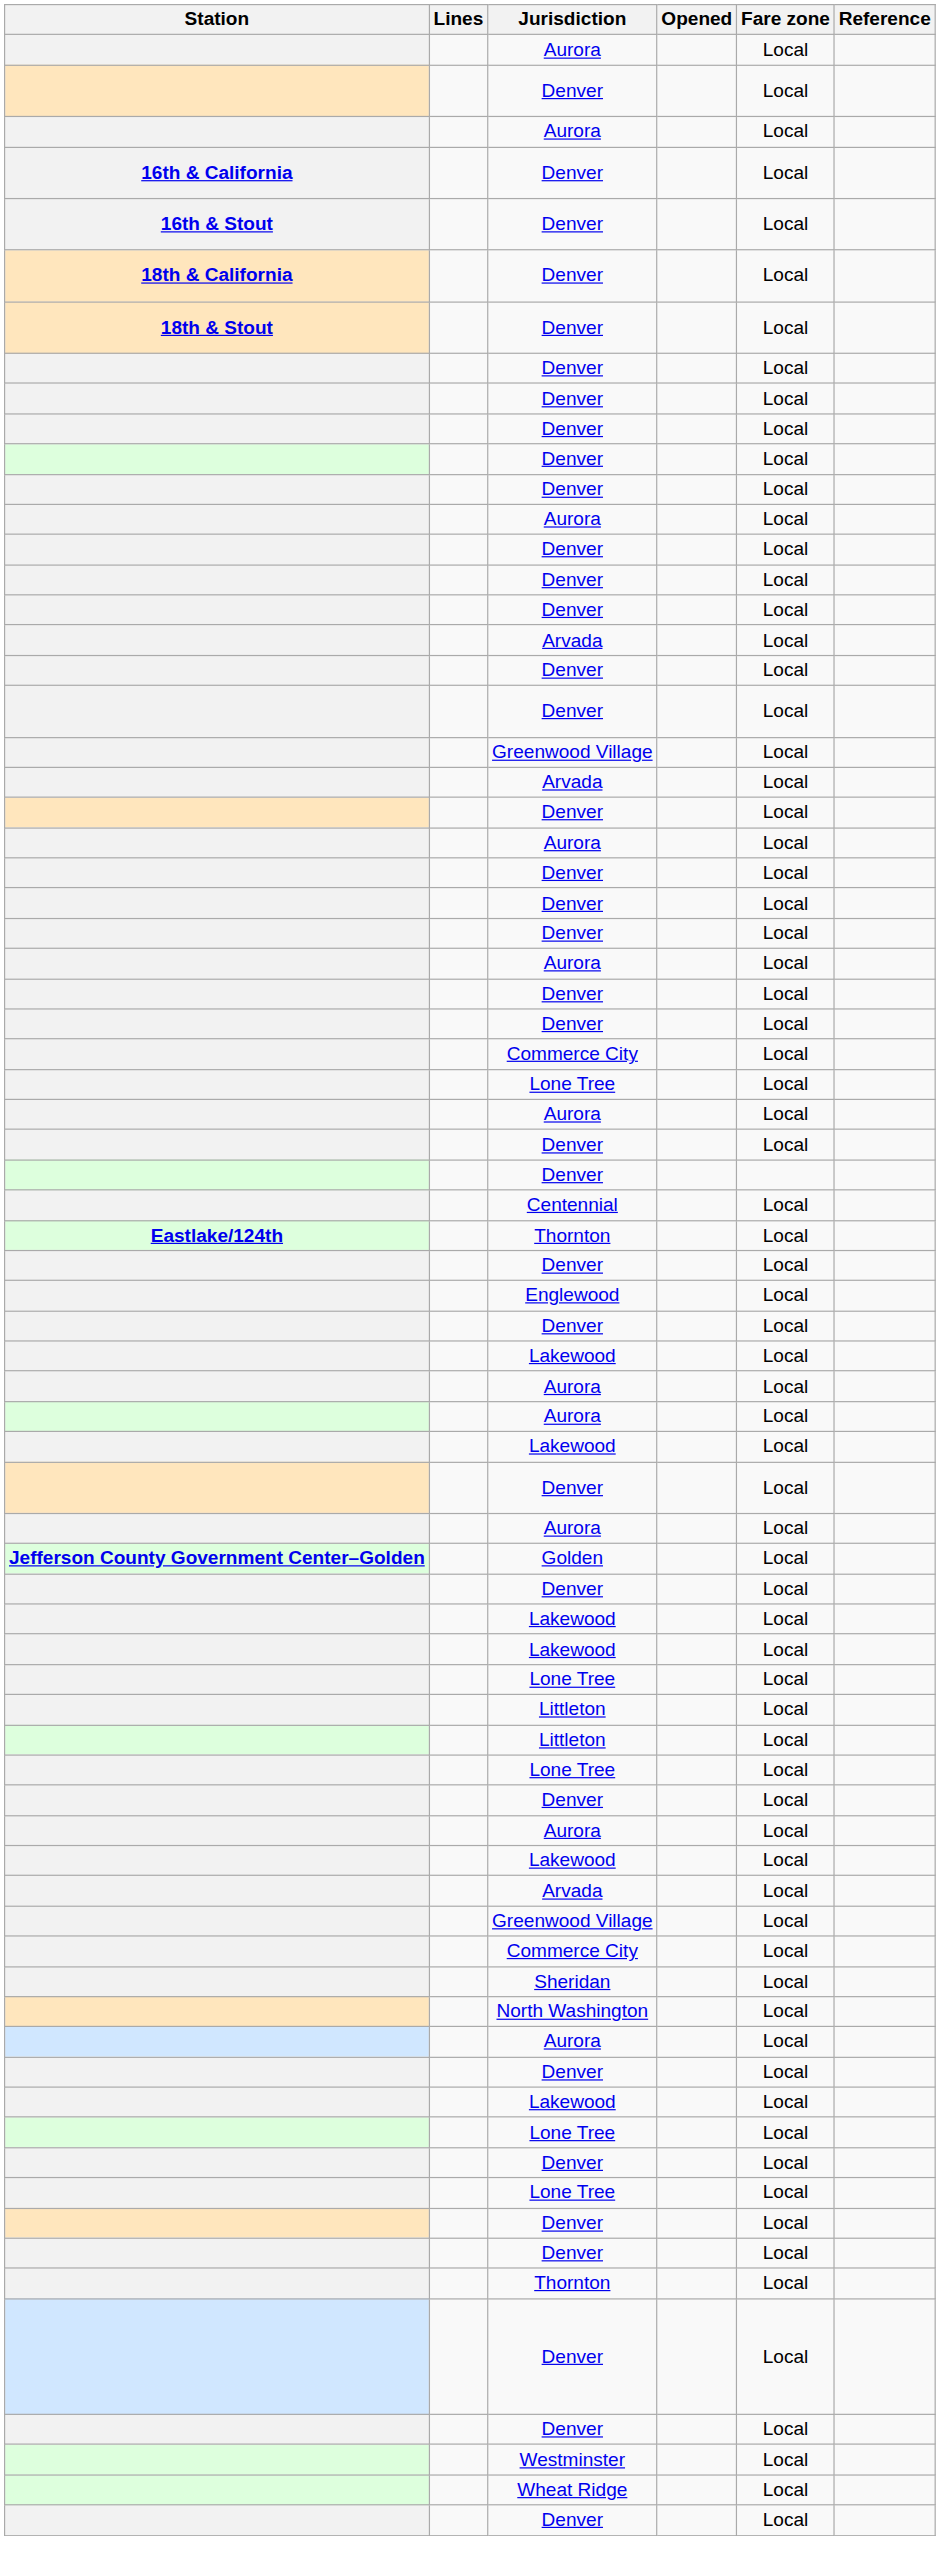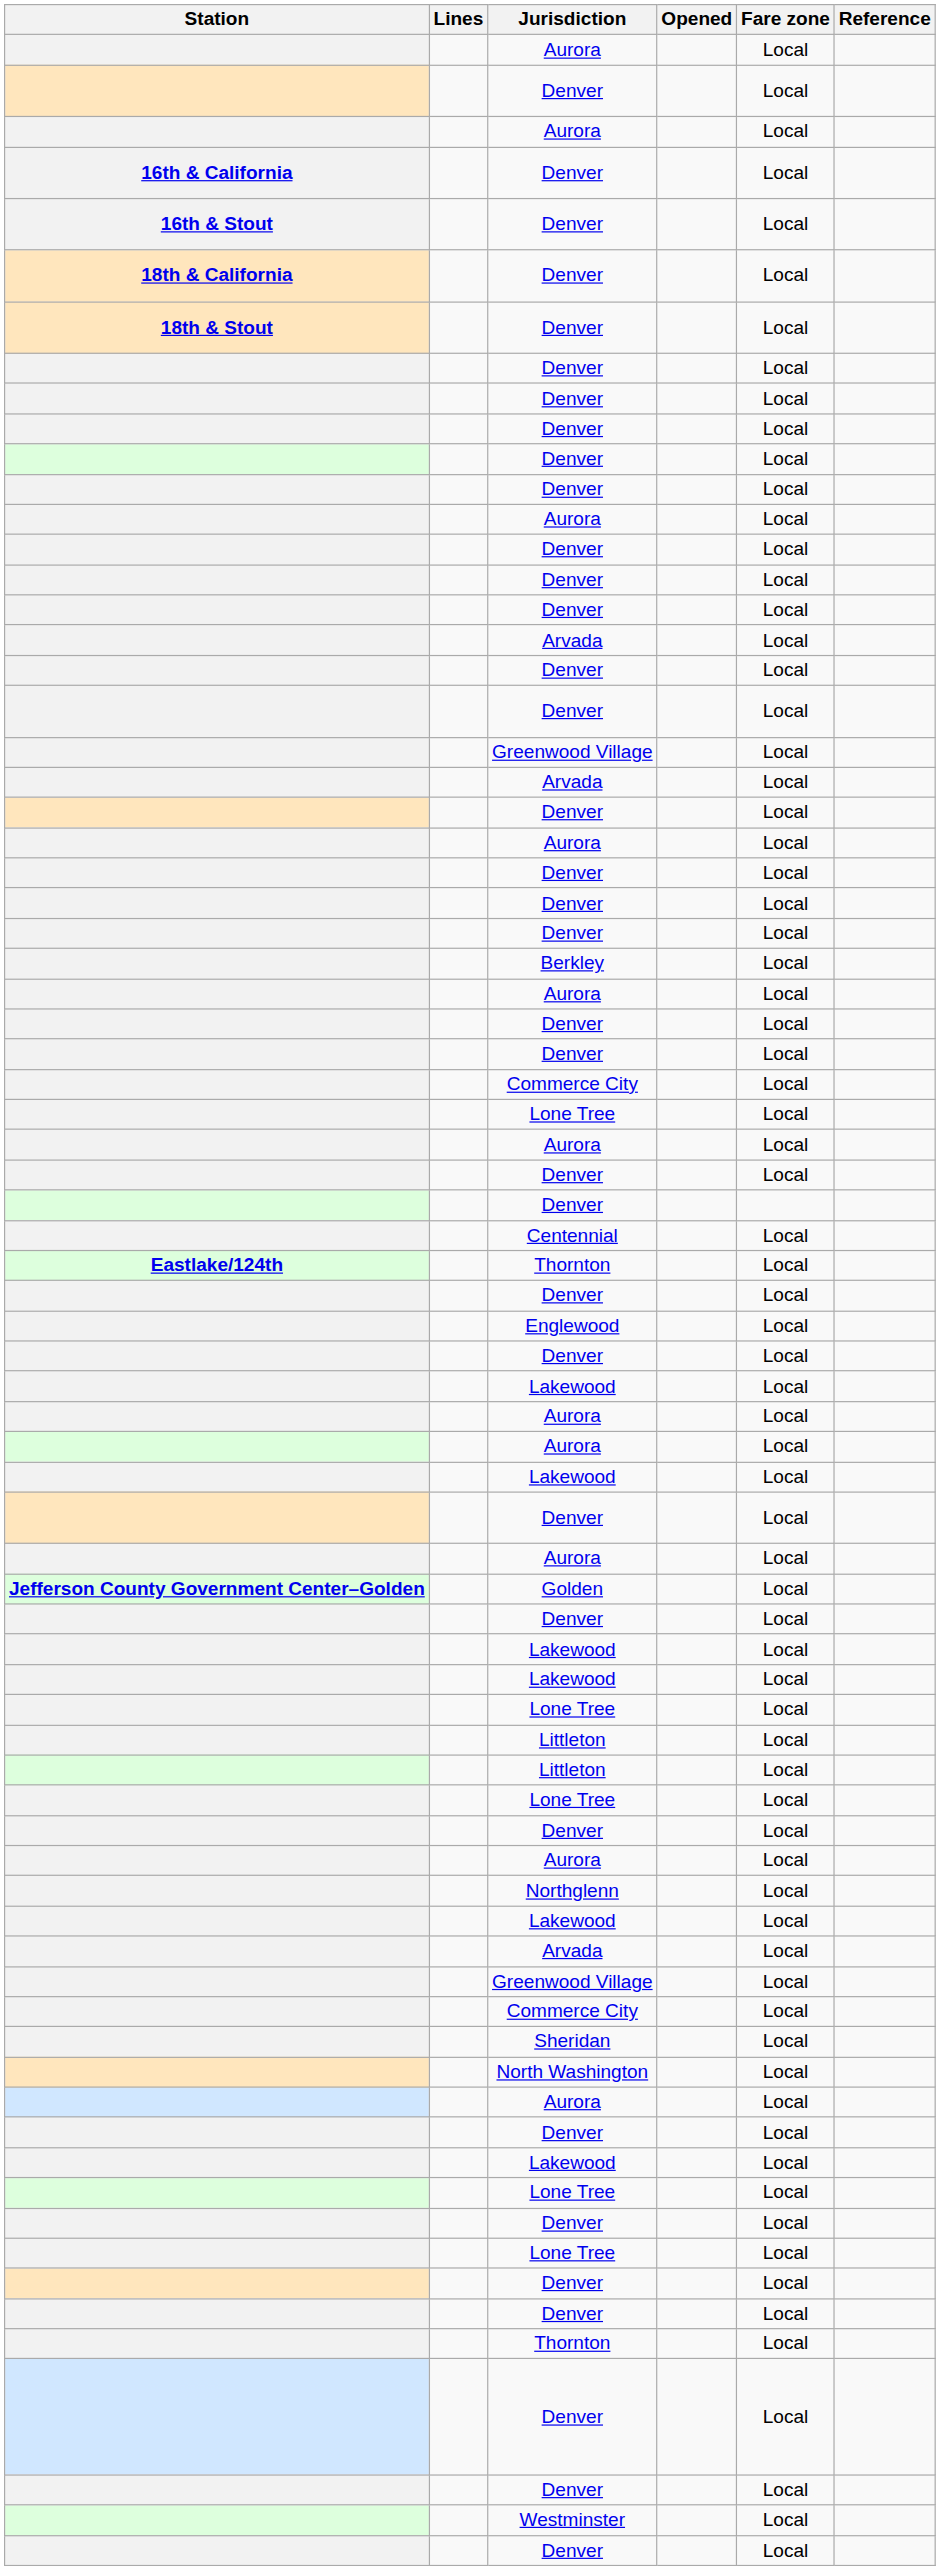 <table class="wikitable sortable plainrowheaders" summary="List of stations (sortable), Lines, Jurisdiction (sortable), Date opened (sortable), Fare zone A to D (sortable), Number of Parking spaces (sortable), and References">
 <tr>
 <th scope="col">Station</th>
 <th scope="col" class="unsortable">Lines</th>
 <th scope="col">Jurisdiction</th>
 <th scope="col">Opened</th>
 <th scope="col">Fare zone</th>
 <th scope="col" class="unsortable">Reference</th>
 </tr>
 <tr>
 <th scope="row"></th>
 <td></td>
 <td align=center><a href='#'>Aurora</a></td>
 <td></td>
 <td align=center>Local</td>
 <td align=center></td>
 </tr>
 <tr>
 <th scope="row" style="background-color:#FFE6BD;"> </th>
 <td style="white-space: nowrap;"><br><br></td>
 <td align=center><a href='#'>Denver</a></td>
 <td></td>
 <td align=center>Local</td>
 <td align=center></td>
 </tr>
 <tr>
 <th scope="row"></th>
 <td></td>
 <td align=center><a href='#'>Aurora</a></td>
 <td></td>
 <td align=center>Local</td>
 <td align=center></td>
 </tr>
 <tr>
 <th scope="row"><a href='#'>16th & California</a></th>
 <td><br><br></td>
 <td align=center><a href='#'>Denver</a></td>
 <td></td>
 <td align=center>Local</td>
 <td align=center></td>
 </tr>
 <tr>
 <th scope="row"><a href='#'>16th & Stout</a></th>
 <td><br><br></td>
 <td align=center><a href='#'>Denver</a></td>
 <td></td>
 <td align=center>Local</td>
 <td align=center></td>
 </tr>
 <tr>
 <th scope="row" style="background-color:#FFE6BD"><a href='#'>18th & California</a> </th>
 <td><br><br></td>
 <td align=center><a href='#'>Denver</a></td>
 <td></td>
 <td align=center>Local</td>
 <td align=center></td>
 </tr>
 <tr>
 <th scope="row" style="background-color:#FFE6BD"><a href='#'>18th & Stout</a> </th>
 <td><br><br></td>
 <td align=center><a href='#'>Denver</a></td>
 <td></td>
 <td align=center>Local</td>
 <td align=center></td>
 </tr>
 <tr>
 <th scope="row"></th>
 <td></td>
 <td align=center><a href='#'>Denver</a></td>
 <td></td>
 <td align=center>Local</td>
 <td align=center></td>
 </tr>
 <tr>
 <th scope="row"></th>
 <td></td>
 <td align=center><a href='#'>Denver</a></td>
 <td></td>
 <td align=center>Local</td>
 <td align=center></td>
 </tr>
 <tr>
 <th scope="row"></th>
 <td></td>
 <td align=center><a href='#'>Denver</a></td>
 <td></td>
 <td align=center>Local</td>
 <td align=center></td>
 </tr>
 <tr>
 <th scope="row" style="background-color:#ddffdd"> </th>
 <td></td>
 <td align=center><a href='#'>Denver</a></td>
 <td></td>
 <td align=center>Local</td>
 <td align=center></td>
 </tr>
 <tr>
 <th scope="row"></th>
 <td></td>
 <td align=center><a href='#'>Denver</a></td>
 <td></td>
 <td align=center>Local</td>
 <td align=center></td>
 </tr>
 <tr>
 <th scope="row"></th>
 <td></td>
 <td align=center><a href='#'>Aurora</a></td>
 <td></td>
 <td align=center>Local</td>
 <td align=center></td>
 </tr>
 <tr>
 <th scope="row"></th>
 <td></td>
 <td align=center><a href='#'>Denver</a></td>
 <td></td>
 <td align=center>Local</td>
 <td align=center></td>
 </tr>
 <tr>
 <th scope="row"></th>
 <td><br></td>
 <td align=center><a href='#'>Denver</a></td>
 <td></td>
 <td align=center>Local</td>
 <td align=center></td>
 </tr>
 <tr>
 <th scope="row"></th>
 <td></td>
 <td align=center><a href='#'>Denver</a></td>
 <td></td>
 <td align=center>Local</td>
 <td align=center></td>
 </tr>
 <tr>
 <th scope="row"></th>
 <td></td>
 <td align="center"><a href='#'>Arvada</a></td>
 <td></td>
 <td align=center>Local</td>
 <td align=center></td>
 </tr>
 <tr>
 <th scope="row"></th>
 <td></td>
 <td align=center><a href='#'>Denver</a></td>
 <td></td>
 <td align=center>Local</td>
 <td align=center></td>
 </tr>
 <tr>
 <th scope="row"></th>
 <td><br><br></td>
 <td align=center><a href='#'>Denver</a></td>
 <td></td>
 <td align=center>Local</td>
 <td align=center></td>
 </tr>
 <tr>
 <th scope="row"></th>
 <td><br></td>
 <td align=center><a href='#'>Greenwood Village</a></td>
 <td></td>
 <td align=center>Local</td>
 <td align=center></td>
 </tr>
 <tr>
 <th scope="row"></th>
 <td></td>
 <td align=center><a href='#'>Arvada</a></td>
 <td></td>
 <td align=center>Local</td>
 <td align=center></td>
 </tr>
 <tr>
 <th scope="row" style="background-color:#FFE6BD"> </th>
 <td style="white-space: nowrap;"><br></td>
 <td align=center><a href='#'>Denver</a></td>
 <td></td>
 <td align=center>Local</td>
 <td align=center></td>
 </tr>
 <tr>
 <th scope="row"></th>
 <td></td>
 <td align=center><a href='#'>Aurora</a></td>
 <td></td>
 <td align=center>Local</td>
 <td align=center></td>
 </tr>
 <tr>
 <th scope="row"></th>
 <td><br></td>
 <td align=center><a href='#'>Denver</a></td>
 <td></td>
 <td align=center>Local</td>
 <td align=center></td>
 </tr>
 <tr>
 <th scope="row"></th>
 <td><br></td>
 <td align=center><a href='#'>Denver</a></td>
 <td></td>
 <td align=center>Local</td>
 <td align=center></td>
 </tr>
 <tr>
 <th scope="row"></th>
 <td></td>
 <td align=center><a href='#'>Denver</a></td>
+<td></td>
+<td align=center>Local</td>
+<td align=center></td>
+</tr>
+<tr>
+<th scope="row"></th>
+<td></td>
+<td align="center"><a href='#'>Berkley</a></td>
 <td></td>
 <td align=center>Local</td>
 <td align=center></td>
 </tr>
 <tr>
 <th scope="row"></th>
 <td></td>
 <td align=center><a href='#'>Aurora</a></td>
 <td></td>
 <td align=center>Local</td>
 <td align=center></td>
 </tr>
 <tr>
 <th scope="row"></th>
 <td><br></td>
 <td align=center><a href='#'>Denver</a></td>
 <td></td>
 <td align=center>Local</td>
 <td align=center></td>
 </tr>
 <tr>
 <th scope="row"></th>
 <td><br></td>
 <td align=center><a href='#'>Denver</a></td>
 <td></td>
 <td align=center>Local</td>
 <td align=center></td>
 </tr>
 <tr>
 <th scope="row"></th>
 <td></td>
 <td align="center"><a href='#'>Commerce City</a></td>
 <td></td>
 <td align=center>Local</td>
 <td align=center></td>
 </tr>
 <tr>
 <th scope="row"></th>
 <td><br></td>
 <td align=center><a href='#'>Lone Tree</a></td>
 <td></td>
 <td align=center>Local</td>
 <td align=center></td>
 </tr>
 <tr>
 <th scope="row"></th>
 <td><br></td>
 <td align=center><a href='#'>Aurora</a></td>
 <td></td>
 <td align=center>Local</td>
 <td align=center></td>
 </tr>
 <tr>
 <th scope="row"></th>
 <td></td>
 <td align=center><a href='#'>Denver</a></td>
 <td></td>
 <td align=center>Local</td>
 <td align=center></td>
 </tr>
 <tr>
 <th scope="row" style="background-color:#ddffdd"> </th>
 <td></td>
 <td align=center><a href='#'>Denver</a></td>
 <td></td>
 <td align=center></td>
 <td align=center></td>
 </tr>
 <tr>
 <th scope="row"></th>
 <td><br></td>
 <td align=center><a href='#'>Centennial</a></td>
 <td></td>
 <td align=center>Local</td>
 <td align=center></td>
 </tr>
 <tr>
 <th scope="row" style="background-color:#ddffdd"><a href='#'>Eastlake/124th</a> </th>
 <td></td>
 <td align="center"><a href='#'>Thornton</a></td>
 <td></td>
 <td align=center>Local</td>
 <td align=center></td>
 </tr>
 <tr>
 <th scope="row"></th>
 <td><br></td>
 <td align=center><a href='#'>Denver</a></td>
 <td></td>
 <td align=center>Local</td>
 <td align=center></td>
 </tr>
 <tr>
 <th scope="row"></th>
 <td></td>
 <td align=center><a href='#'>Englewood</a></td>
 <td></td>
 <td align=center>Local</td>
 <td align=center></td>
 </tr>
 <tr>
 <th scope="row"></th>
 <td></td>
 <td align=center><a href='#'>Denver</a></td>
 <td></td>
 <td align=center>Local</td>
 <td align=center></td>
 </tr>
 <tr>
 <th scope="row"></th>
 <td></td>
 <td align=center><a href='#'>Lakewood</a></td>
 <td></td>
 <td align=center>Local</td>
 <td align=center></td>
 </tr>
 <tr>
 <th scope="row"></th>
 <td></td>
 <td align=center><a href='#'>Aurora</a></td>
 <td></td>
 <td align=center>Local</td>
 <td align=center></td>
 </tr>
 <tr>
 <th scope="row" style="background-color:#ddffdd"> </th>
 <td><br></td>
 <td align=center><a href='#'>Aurora</a></td>
 <td></td>
 <td align=center>Local</td>
 <td align=center></td>
 </tr>
 <tr>
 <th scope="row"></th>
 <td></td>
 <td align=center><a href='#'>Lakewood</a></td>
 <td></td>
 <td align=center>Local</td>
 <td align=center></td>
 </tr>
 <tr>
 <th scope="row" style="background-color:#FFE6BD"> </th>
 <td><br><br></td>
 <td align=center><a href='#'>Denver</a></td>
 <td></td>
 <td align=center>Local</td>
 <td align=center></td>
 </tr>
 <tr>
 <th scope="row"></th>
 <td><br></td>
 <td align=center><a href='#'>Aurora</a></td>
 <td></td>
 <td align=center>Local</td>
 <td align=center></td>
 </tr>
 <tr>
 <th scope="row" style="background-color:#ddffdd;"><a href='#'>Jefferson County Government Center–Golden</a> </th>
 <td></td>
 <td align=center><a href='#'>Golden</a></td>
 <td></td>
 <td align=center>Local</td>
 <td align=center></td>
 </tr>
 <tr>
 <th scope="row"></th>
 <td></td>
 <td align=center><a href='#'>Denver</a></td>
 <td></td>
 <td align=center>Local</td>
 <td align=center></td>
 </tr>
 <tr>
 <th scope="row"></th>
 <td></td>
 <td align=center><a href='#'>Lakewood</a></td>
 <td></td>
 <td align=center>Local</td>
 <td align=center></td>
 </tr>
 <tr>
 <th scope="row"></th>
 <td></td>
 <td align=center><a href='#'>Lakewood</a></td>
 <td></td>
 <td align=center>Local</td>
 <td align=center></td>
 </tr>
 <tr>
 <th scope="row"></th>
 <td><br></td>
 <td align=center><a href='#'>Lone Tree</a></td>
 <td></td>
 <td align=center>Local</td>
 <td align=center></td>
 </tr>
 <tr>
 <th scope="row"></th>
 <td></td>
 <td align=center><a href='#'>Littleton</a></td>
 <td></td>
 <td align=center>Local</td>
 <td align=center></td>
 </tr>
 <tr>
 <th scope="row" style="background-color:#ddffdd"> </th>
 <td></td>
 <td align=center><a href='#'>Littleton</a></td>
 <td></td>
 <td align=center>Local</td>
 <td align=center></td>
 </tr>
 <tr>
 <th scope="row"></th>
 <td><br></td>
 <td align=center><a href='#'>Lone Tree</a></td>
 <td></td>
 <td align=center>Local</td>
 <td align=center></td>
 </tr>
 <tr>
 <th scope="row"></th>
 <td><br></td>
 <td align=center><a href='#'>Denver</a></td>
 <td></td>
 <td align=center>Local</td>
 <td align=center></td>
 </tr>
 <tr>
 <th scope="row"></th>
 <td><br></td>
 <td align=center><a href='#'>Aurora</a></td>
 <td></td>
 <td align=center>Local</td>
 <td align=center></td>
 </tr>
 <tr>
 <th scope="row"></th>
 <td></td>
+<td align="center"><a href='#'>Northglenn</a></td>
+<td></td>
+<td align=center>Local</td>
+<td align=center></td>
+</tr>
+<tr>
+<th scope="row"></th>
+<td></td>
 <td align=center><a href='#'>Lakewood</a></td>
 <td></td>
 <td align=center>Local</td>
 <td align=center></td>
 </tr>
 <tr>
 <th scope="row"></th>
 <td></td>
 <td align=center><a href='#'>Arvada</a></td>
 <td></td>
 <td align=center>Local</td>
 <td align=center></td>
 </tr>
 <tr>
 <th scope="row"></th>
 <td><br></td>
 <td align=center><a href='#'>Greenwood Village</a></td>
 <td></td>
 <td align=center>Local</td>
 <td align=center></td>
 </tr>
 <tr>
 <th scope="row"></th>
 <td></td>
 <td align="center"><a href='#'>Commerce City</a></td>
 <td></td>
 <td align=center>Local</td>
 <td align=center></td>
 </tr>
 <tr>
 <th scope="row"></th>
 <td></td>
 <td align=center><a href='#'>Sheridan</a></td>
 <td></td>
 <td align=center>Local</td>
 <td align=center></td>
 </tr>
 <tr>
 <th scope="row" style="background-color:#FFE6BD"> </th>
 <td><br></td>
 <td align="center"><a href='#'>North Washington</a></td>
 <td></td>
 <td align=center>Local</td>
 <td align=center></td>
 </tr>
 <tr>
 <th scope="row" style="background-color:#D0E7FF"> </th>
 <td><br></td>
 <td align=center><a href='#'>Aurora</a></td>
 <td></td>
 <td align=center>Local</td>
 <td align=center></td>
 </tr>
 <tr>
 <th scope="row"></th>
 <td></td>
 <td align=center><a href='#'>Denver</a></td>
 <td></td>
 <td align=center>Local</td>
 <td align=center></td>
 </tr>
 <tr>
 <th scope="row"></th>
 <td></td>
 <td align=center><a href='#'>Lakewood</a></td>
 <td></td>
 <td align=center>Local</td>
 <td align=center></td>
 </tr>
 <tr>
 <th scope="row" style="background-color:#ddffdd"> </th>
 <td><br></td>
 <td align=center><a href='#'>Lone Tree</a></td>
 <td></td>
 <td align=center>Local</td>
 <td align=center></td>
 </tr>
 <tr>
 <th scope="row"></th>
 <td></td>
 <td align=center><a href='#'>Denver</a></td>
 <td></td>
 <td align=center>Local</td>
 <td align=center></td>
 </tr>
 <tr>
 <th scope="row"></th>
 <td><br></td>
 <td align=center><a href='#'>Lone Tree</a></td>
 <td></td>
 <td align=center>Local</td>
 <td align=center></td>
 </tr>
 <tr>
 <th scope="row" style="background-color:#FFE6BD"> </th>
 <td><br></td>
 <td align=center><a href='#'>Denver</a></td>
 <td></td>
 <td align=center>Local</td>
 <td align=center></td>
 </tr>
 <tr>
 <th scope="row"></th>
 <td><br></td>
 <td align=center><a href='#'>Denver</a></td>
 <td></td>
 <td align=center>Local</td>
 <td align=center></td>
 </tr>
 <tr>
 <th scope="row"></th>
 <td></td>
 <td align="center"><a href='#'>Thornton</a></td>
 <td></td>
 <td align=center>Local</td>
 <td align=center></td>
 </tr>
 <tr>
 <th scope="row" style="background-color:#D0E7FF"> </th>
 <td><br><br><br><br><br></td>
 <td align=center><a href='#'>Denver</a></td>
 <td></td>
 <td align=center>Local</td>
 <td align=center></td>
 </tr>
 <tr>
 <th scope="row"></th>
 <td><br></td>
 <td align=center><a href='#'>Denver</a></td>
 <td></td>
 <td align=center>Local</td>
 <td align=center></td>
 </tr>
 <tr>
 <th scope="row" style="background-color:#ddffdd"> </th>
 <td></td>
 <td align=center><a href='#'>Westminster</a></td>
 <td></td>
 <td align=center>Local</td>
 <td align=center></td>
 </tr>
 <tr>
-<th scope="row" style="background-color:#ddffdd"> </th>
-<td></td>
-<td align=center><a href='#'>Wheat Ridge</a></td>
-<td></td>
-<td align=center>Local</td>
-<td align=center></td>
-</tr>
-<tr>
 <th scope="row"></th>
 <td><br></td>
 <td align=center><a href='#'>Denver</a></td>
 <td></td>
 <td align=center>Local</td>
 <td align=center></td>
 </tr>
 </table>
